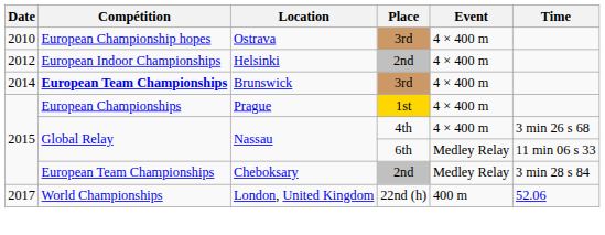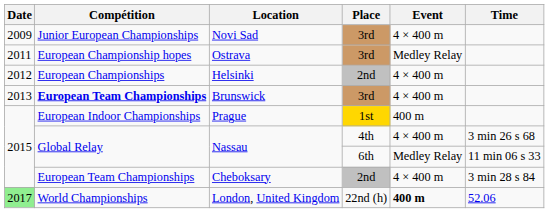 <table class="wikitable" style="border-collapse: collapse; font-size: 95%;">
 <tr>
 <th scope="col">Date</th>
 <th scope="col">Compétition</th>
 <th scope="col">Location</th>
 <th scope="col">Place</th>
 <th scope="col">Event</th>
 <th scope="col">Time</th>
 </tr>
 <tr>
-<td>2010</td>
-<td><a href='#'>European Championship hopes</a></td>
-<td><a href='#'>Ostrava</a></td>
+<td>2009</td>
+<td><a href='#'>Junior European Championships</a></td>
+<td><a href='#'>Novi Sad</a></td>
 <td align="center" bgcolor="cc9966">3rd</td>
 <td>4 × 400 m</td>
 <td></td>
 </tr>
 <tr>
+<td>2011</td>
+<td><a href='#'>European Championship hopes</a></td>
+<td><a href='#'>Ostrava</a></td>
+<td align="center" bgcolor="cc9966">3rd</td>
+<td>Medley Relay</td>
+<td></td>
+</tr>
+<tr>
 <td>2012</td>
-<td><a href='#'>European Indoor Championships</a></td>
+<td><a href='#'>European Championships</a></td>
 <td><a href='#'>Helsinki</a></td>
 <td align="center" bgcolor="silver">2nd</td>
 <td>4 × 400 m</td>
 <td></td>
 </tr>
 <tr>
-<td>2014</td>
+<td>2013</td>
 <td><strong><a href='#'>European Team Championships</a></strong></td>
 <td><a href='#'>Brunswick</a></td>
 <td align="center" bgcolor="cc9966">3rd</td>
 <td>4 × 400 m</td>
 <td></td>
 </tr>
 <tr>
 <td rowspan="4">2015</td>
-<td><a href='#'>European Championships</a></td>
+<td><a href='#'>European Indoor Championships</a></td>
 <td><a href='#'>Prague</a></td>
 <td align="center" bgcolor="gold">1st</td>
-<td>4 × 400 m</td>
+<td>400 m</td>
 <td></td>
 </tr>
 <tr>
 <td rowspan="2"><a href='#'>Global Relay</a></td>
 <td rowspan="2"><a href='#'>Nassau</a></td>
 <td align="center">4th</td>
 <td>4 × 400 m</td>
 <td>3 min 26 s 68</td>
 </tr>
 <tr>
 <td align="center">6th</td>
 <td>Medley Relay</td>
 <td>11 min 06 s 33</td>
 </tr>
 <tr>
 <td><a href='#'>European Team Championships</a></td>
 <td><a href='#'>Cheboksary</a></td>
 <td align="center" bgcolor="silver">2nd</td>
-<td>Medley Relay</td>
+<td>4 × 400 m</td>
 <td>3 min 28 s 84</td>
 </tr>
 <tr>
-<td>2017</td>
+<td style="background: lightgreen;">2017</td>
 <td><a href='#'>World Championships</a></td>
 <td><a href='#'>London</a>, <a href='#'>United Kingdom</a></td>
 <td>22nd (h)</td>
-<td>400 m</td>
+<td><strong>400 m</strong></td>
 <td><a href='#'>52.06</a></td>
 </tr>
 </table>
